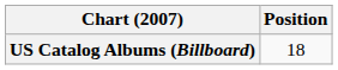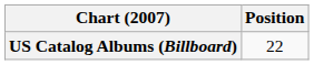 <table class="wikitable plainrowheaders" style="text-align:center">
 <tr>
 <th scope="col">Chart (2007)</th>
 <th scope="col">Position</th>
 </tr>
 <tr>
 <th scope="row">US Catalog Albums (<em>Billboard</em>)</th>
-<td>18</td>
+<td>22</td>
 </tr>
 </table>
